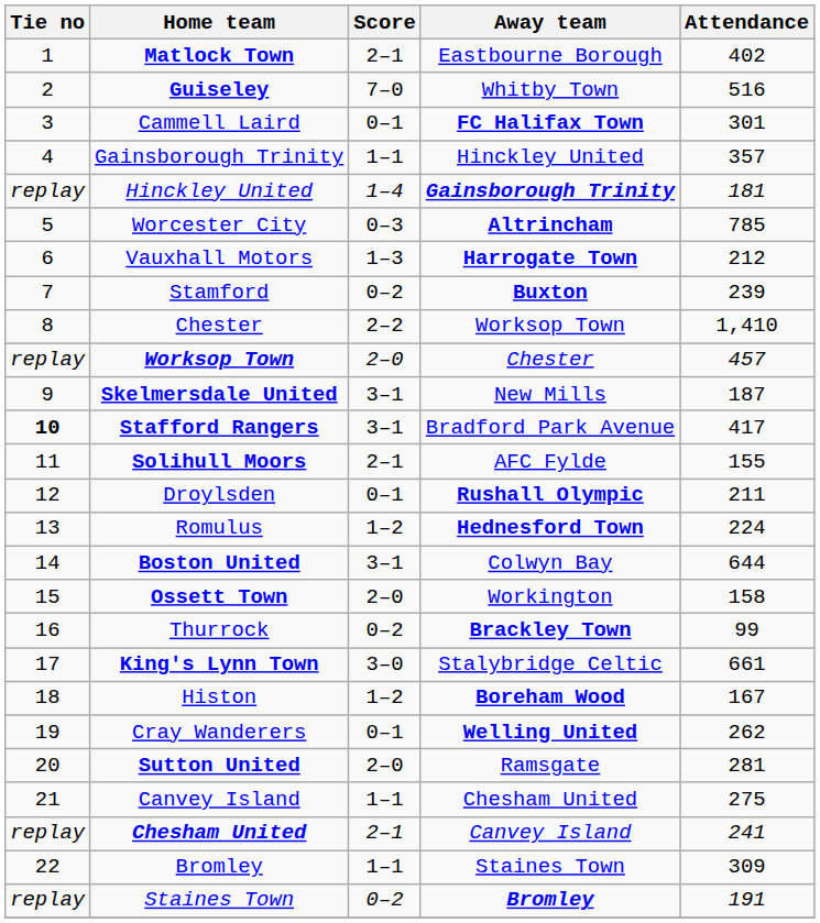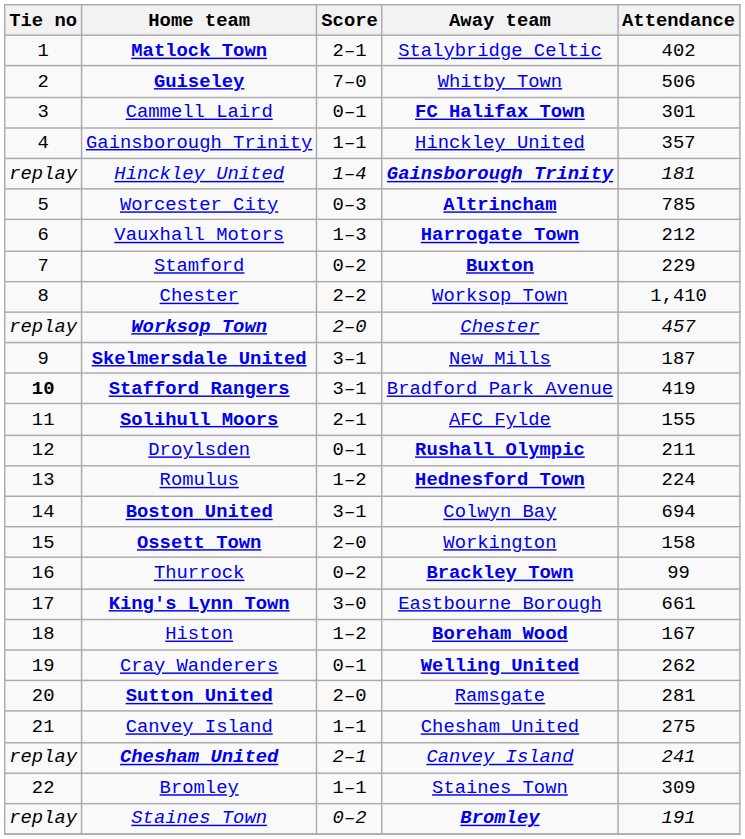 <table class="wikitable" style="text-align:center">
 <tr>
 <th>Tie no</th>
 <th>Home team</th>
 <th>Score</th>
 <th>Away team</th>
 <th>Attendance</th>
 </tr>
 <tr>
 <td>1</td>
 <td><strong><a href='#'>Matlock Town</a></strong></td>
 <td>2–1</td>
-<td><a href='#'>Eastbourne Borough</a></td>
+<td><a href='#'>Stalybridge Celtic</a></td>
 <td>402</td>
 </tr>
 <tr>
 <td>2</td>
 <td><strong><a href='#'>Guiseley</a></strong></td>
 <td>7–0</td>
 <td><a href='#'>Whitby Town</a></td>
-<td>516</td>
+<td>506</td>
 </tr>
 <tr>
 <td>3</td>
 <td><a href='#'>Cammell Laird</a></td>
 <td>0–1</td>
 <td><strong><a href='#'>FC Halifax Town</a></strong></td>
 <td>301</td>
 </tr>
 <tr>
 <td>4</td>
 <td><a href='#'>Gainsborough Trinity</a></td>
 <td>1–1</td>
 <td><a href='#'>Hinckley United</a></td>
 <td>357</td>
 </tr>
 <tr>
 <td><em>replay</em></td>
 <td><em><a href='#'>Hinckley United</a></em></td>
 <td><em>1–4</em></td>
 <td><strong><em><a href='#'>Gainsborough Trinity</a></em></strong></td>
 <td><em>181</em></td>
 </tr>
 <tr>
 <td>5</td>
 <td><a href='#'>Worcester City</a></td>
 <td>0–3</td>
 <td><strong><a href='#'>Altrincham</a></strong></td>
 <td>785</td>
 </tr>
 <tr>
 <td>6</td>
 <td><a href='#'>Vauxhall Motors</a></td>
 <td>1–3</td>
 <td><strong><a href='#'>Harrogate Town</a></strong></td>
 <td>212</td>
 </tr>
 <tr>
 <td>7</td>
 <td><a href='#'>Stamford</a></td>
 <td>0–2</td>
 <td><strong><a href='#'>Buxton</a></strong></td>
-<td>239</td>
+<td>229</td>
 </tr>
 <tr>
 <td>8</td>
 <td><a href='#'>Chester</a></td>
 <td>2–2</td>
 <td><a href='#'>Worksop Town</a></td>
 <td>1,410</td>
 </tr>
 <tr>
 <td><em>replay</em></td>
 <td><strong><em><a href='#'>Worksop Town</a></em></strong></td>
 <td><em>2–0</em></td>
 <td><em><a href='#'>Chester</a></em></td>
 <td><em>457</em></td>
 </tr>
 <tr>
 <td>9</td>
 <td><strong><a href='#'>Skelmersdale United</a></strong></td>
 <td>3–1</td>
 <td><a href='#'>New Mills</a></td>
 <td>187</td>
 </tr>
 <tr>
 <td><strong>10</strong></td>
 <td><strong><a href='#'>Stafford Rangers</a></strong></td>
 <td>3–1</td>
 <td><a href='#'>Bradford Park Avenue</a></td>
-<td>417</td>
+<td>419</td>
 </tr>
 <tr>
 <td>11</td>
 <td><strong><a href='#'>Solihull Moors</a></strong></td>
 <td>2–1</td>
 <td><a href='#'>AFC Fylde</a></td>
 <td>155</td>
 </tr>
 <tr>
 <td>12</td>
 <td><a href='#'>Droylsden</a></td>
 <td>0–1</td>
 <td><strong><a href='#'>Rushall Olympic</a></strong></td>
 <td>211</td>
 </tr>
 <tr>
 <td>13</td>
 <td><a href='#'>Romulus</a></td>
 <td>1–2</td>
 <td><strong><a href='#'>Hednesford Town</a></strong></td>
 <td>224</td>
 </tr>
 <tr>
 <td>14</td>
 <td><strong><a href='#'>Boston United</a></strong></td>
 <td>3–1</td>
 <td><a href='#'>Colwyn Bay</a></td>
-<td>644</td>
+<td>694</td>
 </tr>
 <tr>
 <td>15</td>
 <td><strong><a href='#'>Ossett Town</a></strong></td>
 <td>2–0</td>
 <td><a href='#'>Workington</a></td>
 <td>158</td>
 </tr>
 <tr>
 <td>16</td>
 <td><a href='#'>Thurrock</a></td>
 <td>0–2</td>
 <td><strong><a href='#'>Brackley Town</a></strong></td>
 <td>99</td>
 </tr>
 <tr>
 <td>17</td>
 <td><strong><a href='#'>King's Lynn Town</a></strong></td>
 <td>3–0</td>
-<td><a href='#'>Stalybridge Celtic</a></td>
+<td><a href='#'>Eastbourne Borough</a></td>
 <td>661</td>
 </tr>
 <tr>
 <td>18</td>
 <td><a href='#'>Histon</a></td>
 <td>1–2</td>
 <td><strong><a href='#'>Boreham Wood</a></strong></td>
 <td>167</td>
 </tr>
 <tr>
 <td>19</td>
 <td><a href='#'>Cray Wanderers</a></td>
 <td>0–1</td>
 <td><strong><a href='#'>Welling United</a></strong></td>
 <td>262</td>
 </tr>
 <tr>
 <td>20</td>
 <td><strong><a href='#'>Sutton United</a></strong></td>
 <td>2–0</td>
 <td><a href='#'>Ramsgate</a></td>
 <td>281</td>
 </tr>
 <tr>
 <td>21</td>
 <td><a href='#'>Canvey Island</a></td>
 <td>1–1</td>
 <td><a href='#'>Chesham United</a></td>
 <td>275</td>
 </tr>
 <tr>
 <td><em>replay</em></td>
 <td><strong><em><a href='#'>Chesham United</a></em></strong></td>
 <td><em>2–1</em></td>
 <td><em><a href='#'>Canvey Island</a></em></td>
 <td><em>241</em></td>
 </tr>
 <tr>
 <td>22</td>
 <td><a href='#'>Bromley</a></td>
 <td>1–1</td>
 <td><a href='#'>Staines Town</a></td>
 <td>309</td>
 </tr>
 <tr>
 <td><em>replay</em></td>
 <td><em><a href='#'>Staines Town</a></em></td>
 <td><em>0–2</em></td>
 <td><strong><em><a href='#'>Bromley</a></em></strong></td>
 <td><em>191</em></td>
 </tr>
 <tr>
 </tr>
 </table>
